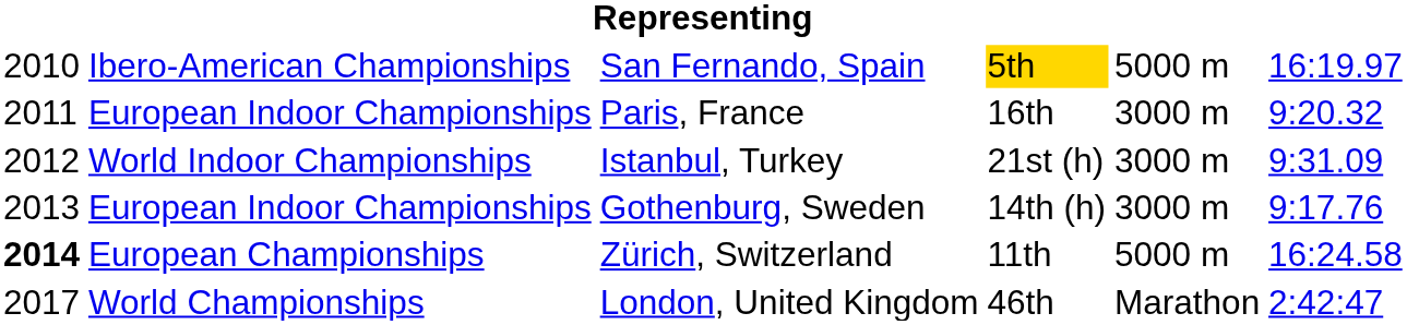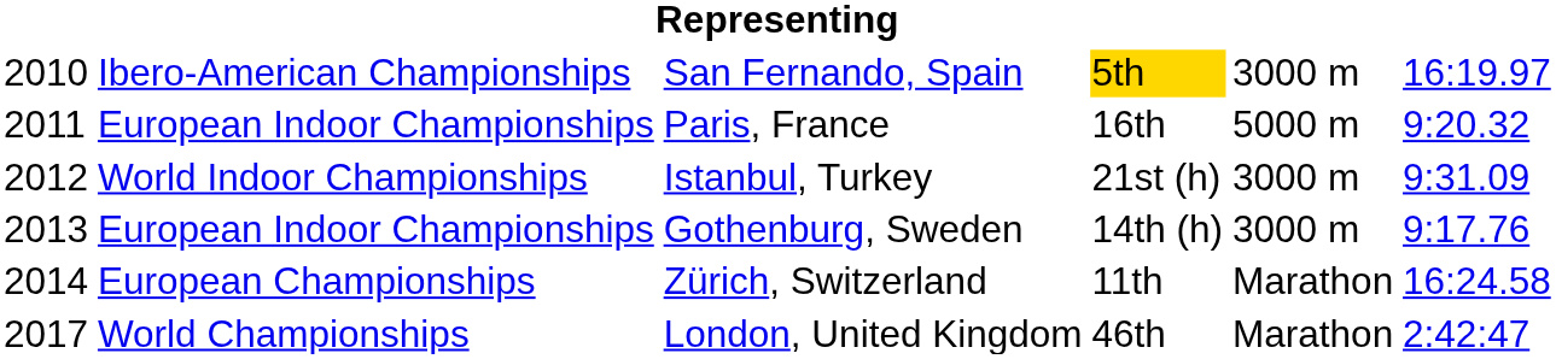 <table>
 <tr>
 <th colspan="6">Representing </th>
 </tr>
 <tr>
 <td>2010</td>
 <td><a href='#'>Ibero-American Championships</a></td>
 <td><a href='#'>San Fernando, Spain</a></td>
 <td style="background: gold;">5th</td>
-<td>5000 m</td>
+<td>3000 m</td>
 <td><a href='#'>16:19.97</a></td>
 </tr>
 <tr>
 <td>2011</td>
 <td><a href='#'>European Indoor Championships</a></td>
 <td><a href='#'>Paris</a>, France</td>
 <td>16th</td>
-<td>3000 m</td>
+<td>5000 m</td>
 <td><a href='#'>9:20.32</a></td>
 </tr>
 <tr>
 <td>2012</td>
 <td><a href='#'>World Indoor Championships</a></td>
 <td><a href='#'>Istanbul</a>, Turkey</td>
 <td>21st (h)</td>
 <td>3000 m</td>
 <td><a href='#'>9:31.09</a></td>
 </tr>
 <tr>
 <td>2013</td>
 <td><a href='#'>European Indoor Championships</a></td>
 <td><a href='#'>Gothenburg</a>, Sweden</td>
 <td>14th (h)</td>
 <td>3000 m</td>
 <td><a href='#'>9:17.76</a></td>
 </tr>
 <tr>
-<td><strong>2014</strong></td>
+<td>2014</td>
 <td><a href='#'>European Championships</a></td>
 <td><a href='#'>Zürich</a>, Switzerland</td>
 <td>11th</td>
-<td>5000 m</td>
+<td>Marathon</td>
 <td><a href='#'>16:24.58</a></td>
 </tr>
 <tr>
 <td>2017</td>
 <td><a href='#'>World Championships</a></td>
 <td><a href='#'>London</a>, United Kingdom</td>
 <td>46th</td>
 <td>Marathon</td>
 <td><a href='#'>2:42:47</a></td>
 </tr>
 </table>
